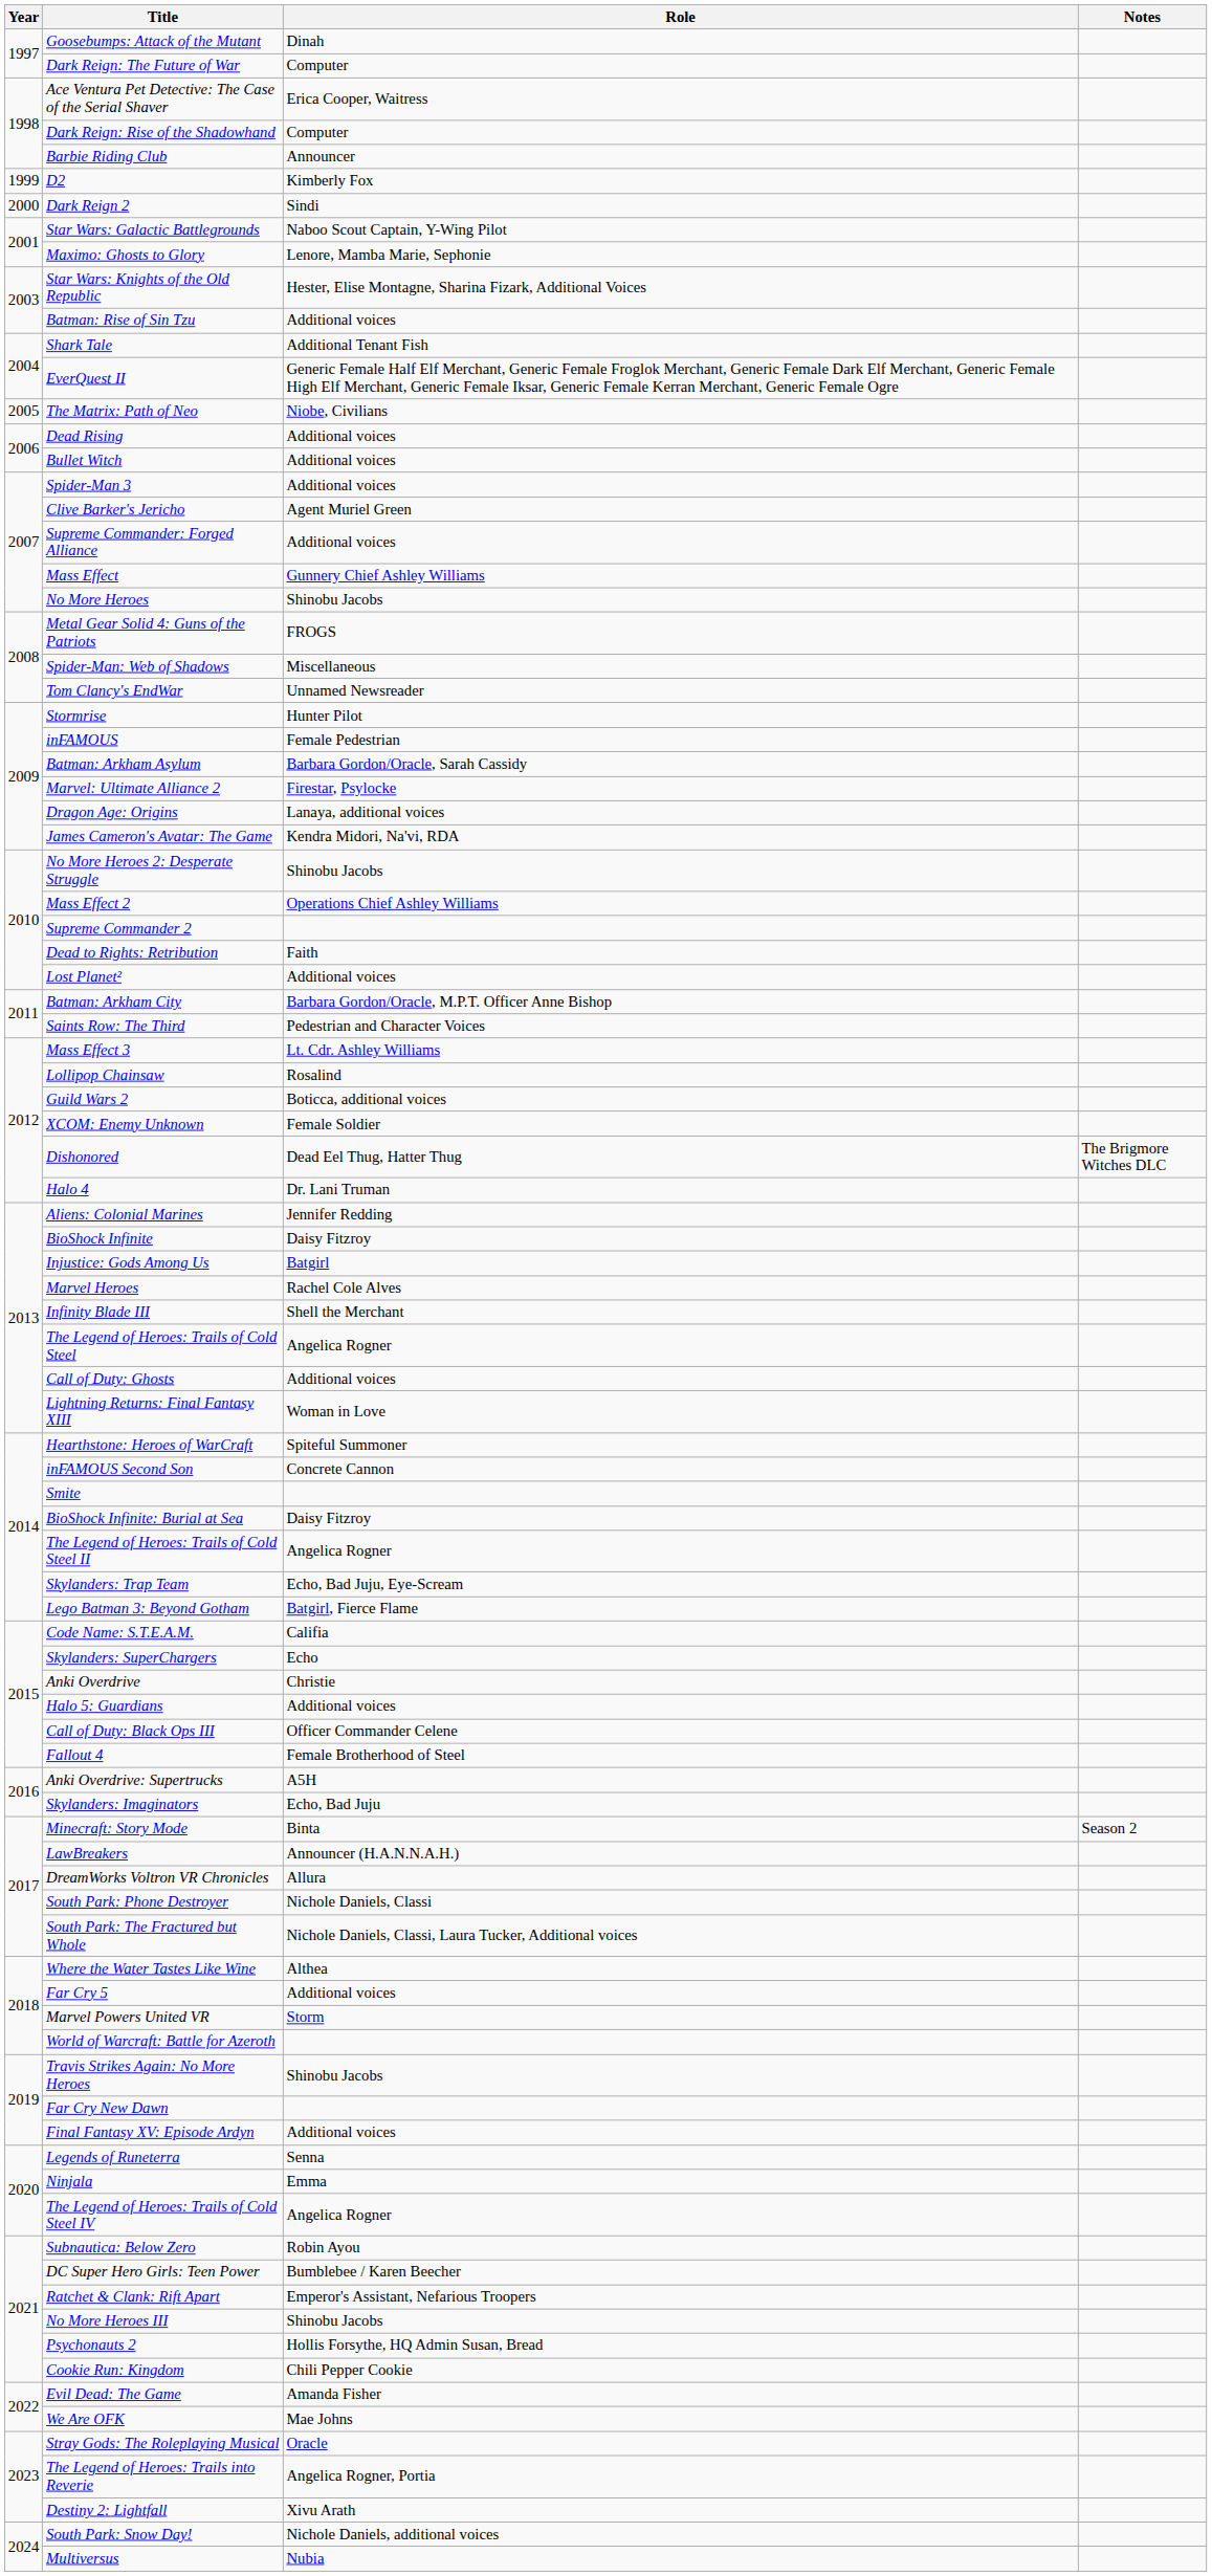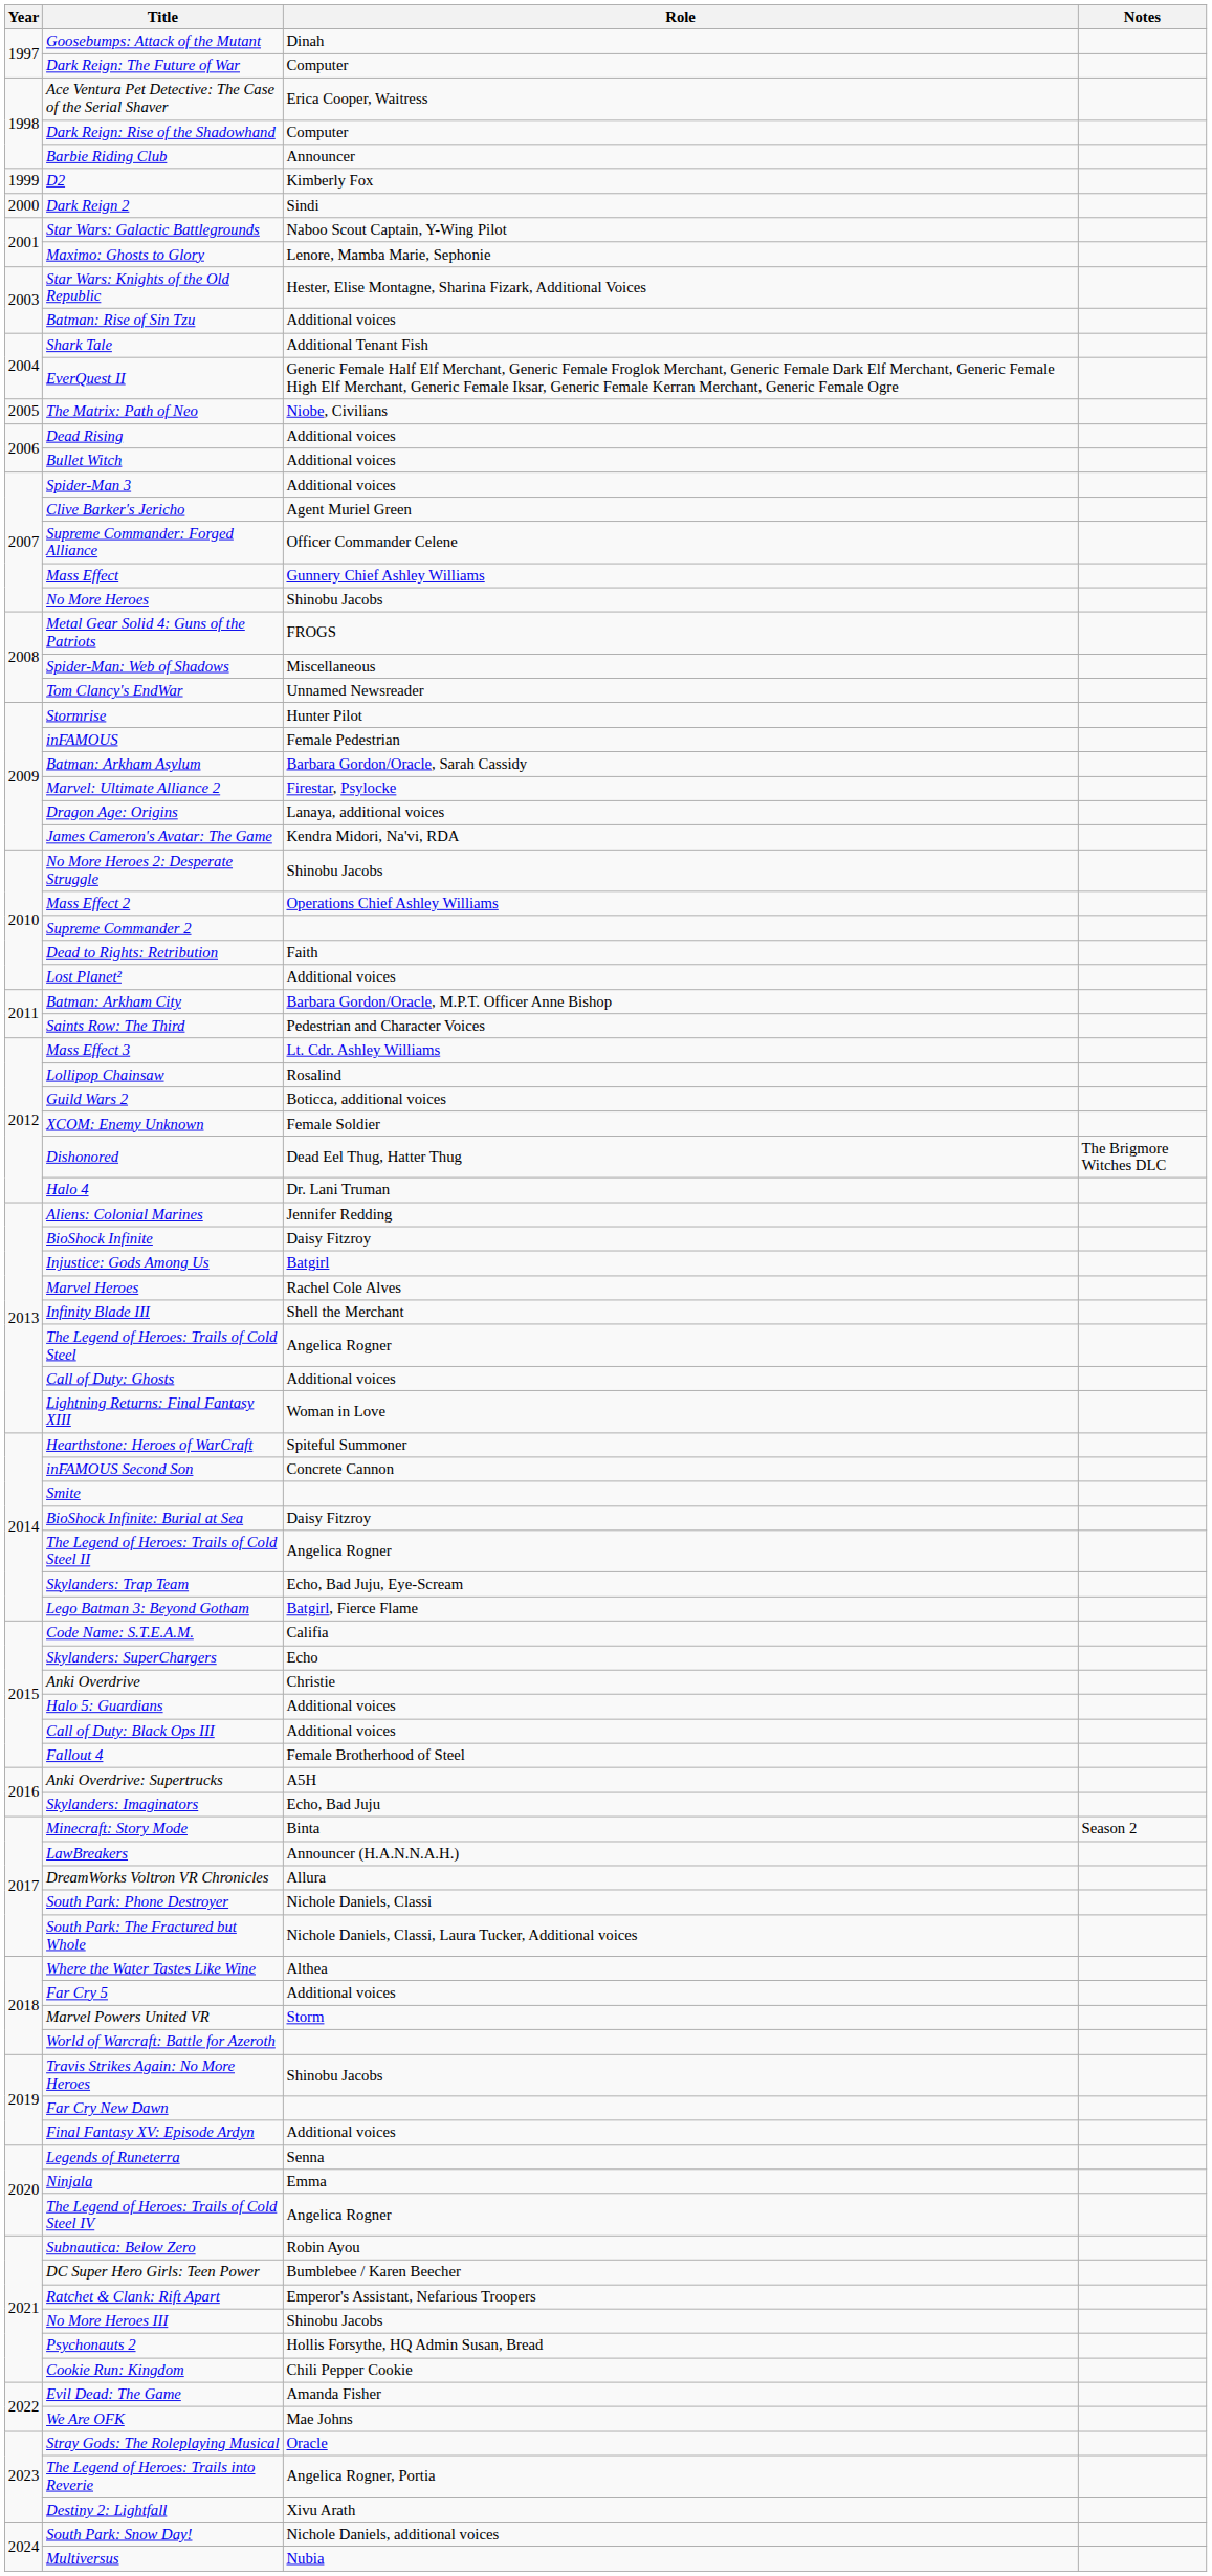 <table class="wikitable sortable plainrowheaders" style="white-space:wrap">
 <tr>
 <th>Year</th>
 <th>Title</th>
 <th>Role</th>
 <th>Notes</th>
 </tr>
 <tr>
 <td rowspan=2>1997</td>
 <td><em><a href='#'>Goosebumps: Attack of the Mutant</a></em></td>
 <td>Dinah</td>
 <td></td>
 </tr>
 <tr>
 <td><em><a href='#'>Dark Reign: The Future of War</a></em></td>
 <td>Computer</td>
 <td></td>
 </tr>
 <tr>
 <td rowspan=3>1998</td>
 <td><em>Ace Ventura Pet Detective: The Case of the Serial Shaver</em></td>
 <td>Erica Cooper, Waitress</td>
 <td></td>
 </tr>
 <tr>
 <td><em><a href='#'>Dark Reign: Rise of the Shadowhand</a></em></td>
 <td>Computer</td>
 <td></td>
 </tr>
 <tr>
 <td><em><a href='#'>Barbie Riding Club</a></em></td>
 <td>Announcer</td>
 <td></td>
 </tr>
 <tr>
 <td>1999</td>
 <td><em><a href='#'>D2</a></em></td>
 <td>Kimberly Fox</td>
 <td></td>
 </tr>
 <tr>
 <td>2000</td>
 <td><em><a href='#'>Dark Reign 2</a></em></td>
 <td>Sindi</td>
 <td></td>
 </tr>
 <tr>
 <td rowspan=2>2001</td>
 <td><em><a href='#'>Star Wars: Galactic Battlegrounds</a></em></td>
 <td>Naboo Scout Captain, Y-Wing Pilot</td>
 <td></td>
 </tr>
 <tr>
 <td><em><a href='#'>Maximo: Ghosts to Glory</a></em></td>
 <td>Lenore, Mamba Marie, Sephonie</td>
 <td></td>
 </tr>
 <tr>
 <td rowspan=2>2003</td>
 <td><em><a href='#'>Star Wars: Knights of the Old Republic</a></em></td>
 <td>Hester, Elise Montagne, Sharina Fizark, Additional Voices</td>
 <td></td>
 </tr>
 <tr>
 <td><em><a href='#'>Batman: Rise of Sin Tzu</a></em></td>
 <td>Additional voices</td>
 <td></td>
 </tr>
 <tr>
 <td rowspan=2>2004</td>
 <td><em><a href='#'>Shark Tale</a></em></td>
 <td>Additional Tenant Fish</td>
 <td></td>
 </tr>
 <tr>
 <td><em><a href='#'>EverQuest II</a></em></td>
 <td>Generic Female Half Elf Merchant, Generic Female Froglok Merchant, Generic Female Dark Elf Merchant, Generic Female High Elf Merchant, Generic Female Iksar, Generic Female Kerran Merchant, Generic Female Ogre</td>
 <td></td>
 </tr>
 <tr>
 <td>2005</td>
 <td><em><a href='#'>The Matrix: Path of Neo</a></em></td>
 <td><a href='#'>Niobe</a>, Civilians</td>
 <td></td>
 </tr>
 <tr>
 <td rowspan=2>2006</td>
 <td><em><a href='#'>Dead Rising</a></em></td>
 <td>Additional voices</td>
 <td></td>
 </tr>
 <tr>
 <td><em><a href='#'>Bullet Witch</a></em></td>
 <td>Additional voices</td>
 <td></td>
 </tr>
 <tr>
 <td rowspan=5>2007</td>
 <td><em><a href='#'>Spider-Man 3</a></em></td>
 <td>Additional voices</td>
 <td></td>
 </tr>
 <tr>
 <td><em><a href='#'>Clive Barker's Jericho</a></em></td>
 <td>Agent Muriel Green</td>
 <td></td>
 </tr>
 <tr>
 <td><em><a href='#'>Supreme Commander: Forged Alliance</a></em></td>
-<td>Additional voices</td>
+<td>Officer Commander Celene</td>
 <td></td>
 </tr>
 <tr>
 <td><em><a href='#'>Mass Effect</a></em></td>
 <td><a href='#'>Gunnery Chief Ashley Williams</a></td>
 <td></td>
 </tr>
 <tr>
 <td><em><a href='#'>No More Heroes</a></em></td>
 <td>Shinobu Jacobs</td>
 <td></td>
 </tr>
 <tr>
 <td rowspan=3>2008</td>
 <td><em><a href='#'>Metal Gear Solid 4: Guns of the Patriots</a></em></td>
 <td>FROGS</td>
 <td></td>
 </tr>
 <tr>
 <td><em><a href='#'>Spider-Man: Web of Shadows</a></em></td>
 <td>Miscellaneous</td>
 <td></td>
 </tr>
 <tr>
 <td><em><a href='#'>Tom Clancy's EndWar</a></em></td>
 <td>Unnamed Newsreader</td>
 <td></td>
 </tr>
 <tr>
 <td rowspan=6>2009</td>
 <td><em><a href='#'>Stormrise</a></em></td>
 <td>Hunter Pilot</td>
 <td></td>
 </tr>
 <tr>
 <td><em><a href='#'>inFAMOUS</a></em></td>
 <td>Female Pedestrian</td>
 <td></td>
 </tr>
 <tr>
 <td><em><a href='#'>Batman: Arkham Asylum</a></em></td>
 <td><a href='#'>Barbara Gordon/Oracle</a>, Sarah Cassidy</td>
 <td></td>
 </tr>
 <tr>
 <td><em><a href='#'>Marvel: Ultimate Alliance 2</a></em></td>
 <td><a href='#'>Firestar</a>, <a href='#'>Psylocke</a></td>
 <td></td>
 </tr>
 <tr>
 <td><em><a href='#'>Dragon Age: Origins</a></em></td>
 <td>Lanaya, additional voices</td>
 <td></td>
 </tr>
 <tr>
 <td><em><a href='#'>James Cameron's Avatar: The Game</a></em></td>
 <td>Kendra Midori, Na'vi, RDA</td>
 <td></td>
 </tr>
 <tr>
 <td rowspan=5>2010</td>
 <td><em><a href='#'>No More Heroes 2: Desperate Struggle</a></em></td>
 <td>Shinobu Jacobs</td>
 <td></td>
 </tr>
 <tr>
 <td><em><a href='#'>Mass Effect 2</a></em></td>
 <td><a href='#'>Operations Chief Ashley Williams</a></td>
 <td></td>
 </tr>
 <tr>
 <td><em><a href='#'>Supreme Commander 2</a></em></td>
 <td></td>
 <td></td>
 </tr>
 <tr>
 <td><em><a href='#'>Dead to Rights: Retribution</a></em></td>
 <td>Faith</td>
 <td></td>
 </tr>
 <tr>
 <td><em><a href='#'>Lost Planet²</a></em></td>
 <td>Additional voices</td>
 <td></td>
 </tr>
 <tr>
 <td rowspan=2>2011</td>
 <td><em><a href='#'>Batman: Arkham City</a></em></td>
 <td><a href='#'>Barbara Gordon/Oracle</a>, M.P.T. Officer Anne Bishop</td>
 <td></td>
 </tr>
 <tr>
 <td><em><a href='#'>Saints Row: The Third</a></em></td>
 <td>Pedestrian and Character Voices</td>
 <td></td>
 </tr>
 <tr>
 <td rowspan=6>2012</td>
 <td><em><a href='#'>Mass Effect 3</a></em></td>
 <td><a href='#'>Lt. Cdr. Ashley Williams</a></td>
 <td></td>
 </tr>
 <tr>
 <td><em><a href='#'>Lollipop Chainsaw</a></em></td>
 <td>Rosalind</td>
 <td></td>
 </tr>
 <tr>
 <td><em><a href='#'>Guild Wars 2</a></em></td>
 <td>Boticca, additional voices</td>
 <td></td>
 </tr>
 <tr>
 <td><em><a href='#'>XCOM: Enemy Unknown</a></em></td>
 <td>Female Soldier</td>
 <td></td>
 </tr>
 <tr>
 <td><em><a href='#'>Dishonored</a></em></td>
 <td>Dead Eel Thug, Hatter Thug</td>
 <td>The Brigmore Witches DLC</td>
 </tr>
 <tr>
 <td><em><a href='#'>Halo 4</a></em></td>
 <td>Dr. Lani Truman</td>
 <td></td>
 </tr>
 <tr>
 <td rowspan=8>2013</td>
 <td><em><a href='#'>Aliens: Colonial Marines</a></em></td>
 <td>Jennifer Redding</td>
 <td></td>
 </tr>
 <tr>
 <td><em><a href='#'>BioShock Infinite</a></em></td>
 <td>Daisy Fitzroy</td>
 <td></td>
 </tr>
 <tr>
 <td><em><a href='#'>Injustice: Gods Among Us</a></em></td>
 <td><a href='#'>Batgirl</a></td>
 <td></td>
 </tr>
 <tr>
 <td><em><a href='#'>Marvel Heroes</a></em></td>
 <td>Rachel Cole Alves</td>
 <td></td>
 </tr>
 <tr>
 <td><em><a href='#'>Infinity Blade III</a></em></td>
 <td>Shell the Merchant</td>
 <td></td>
 </tr>
 <tr>
 <td><em><a href='#'>The Legend of Heroes: Trails of Cold Steel</a></em></td>
 <td>Angelica Rogner</td>
 <td></td>
 </tr>
 <tr>
 <td><em><a href='#'>Call of Duty: Ghosts</a></em></td>
 <td>Additional voices</td>
 <td></td>
 </tr>
 <tr>
 <td><em><a href='#'>Lightning Returns: Final Fantasy XIII</a></em></td>
 <td>Woman in Love</td>
 <td></td>
 </tr>
 <tr>
 <td rowspan=7>2014</td>
 <td><em><a href='#'>Hearthstone: Heroes of WarCraft</a></em></td>
 <td>Spiteful Summoner</td>
 <td></td>
 </tr>
 <tr>
 <td><em><a href='#'>inFAMOUS Second Son</a></em></td>
 <td>Concrete Cannon</td>
 <td></td>
 </tr>
 <tr>
 <td><em><a href='#'>Smite</a></em></td>
 <td></td>
 <td></td>
 </tr>
 <tr>
 <td><em><a href='#'>BioShock Infinite: Burial at Sea</a></em></td>
 <td>Daisy Fitzroy</td>
 <td></td>
 </tr>
 <tr>
 <td><em><a href='#'>The Legend of Heroes: Trails of Cold Steel II</a></em></td>
 <td>Angelica Rogner</td>
 <td></td>
 </tr>
 <tr>
 <td><em><a href='#'>Skylanders: Trap Team</a></em></td>
 <td>Echo, Bad Juju, Eye-Scream</td>
 <td></td>
 </tr>
 <tr>
 <td><em><a href='#'>Lego Batman 3: Beyond Gotham</a></em></td>
 <td><a href='#'>Batgirl</a>, Fierce Flame</td>
 <td></td>
 </tr>
 <tr>
 <td rowspan=6>2015</td>
 <td><em><a href='#'>Code Name: S.T.E.A.M.</a></em></td>
 <td>Califia</td>
 <td></td>
 </tr>
 <tr>
 <td><em><a href='#'>Skylanders: SuperChargers</a></em></td>
 <td>Echo</td>
 <td></td>
 </tr>
 <tr>
 <td><em>Anki Overdrive</em></td>
 <td>Christie</td>
 <td></td>
 </tr>
 <tr>
 <td><em><a href='#'>Halo 5: Guardians</a></em></td>
 <td>Additional voices</td>
 <td></td>
 </tr>
 <tr>
 <td><em><a href='#'>Call of Duty: Black Ops III</a></em></td>
-<td>Officer Commander Celene</td>
+<td>Additional voices</td>
 <td></td>
 </tr>
 <tr>
 <td><em><a href='#'>Fallout 4</a></em></td>
 <td>Female Brotherhood of Steel</td>
 <td></td>
 </tr>
 <tr>
 <td rowspan=2>2016</td>
 <td><em>Anki Overdrive: Supertrucks</em></td>
 <td>A5H</td>
 <td></td>
 </tr>
 <tr>
 <td><em><a href='#'>Skylanders: Imaginators</a></em></td>
 <td>Echo, Bad Juju</td>
 <td></td>
 </tr>
 <tr>
 <td rowspan=5>2017</td>
 <td><em><a href='#'>Minecraft: Story Mode</a></em></td>
 <td>Binta</td>
 <td>Season 2</td>
 </tr>
 <tr>
 <td><em><a href='#'>LawBreakers</a></em></td>
 <td>Announcer (H.A.N.N.A.H.)</td>
 <td></td>
 </tr>
 <tr>
 <td><em>DreamWorks Voltron VR Chronicles</em></td>
 <td>Allura</td>
 <td></td>
 </tr>
 <tr>
 <td><em><a href='#'>South Park: Phone Destroyer</a></em></td>
 <td>Nichole Daniels, Classi</td>
 <td></td>
 </tr>
 <tr>
 <td><em><a href='#'>South Park: The Fractured but Whole</a></em></td>
 <td>Nichole Daniels, Classi, Laura Tucker, Additional voices</td>
 <td></td>
 </tr>
 <tr>
 <td rowspan=4>2018</td>
 <td><em><a href='#'>Where the Water Tastes Like Wine</a></em></td>
 <td>Althea</td>
 <td></td>
 </tr>
 <tr>
 <td><em><a href='#'>Far Cry 5</a></em></td>
 <td>Additional voices</td>
 <td></td>
 </tr>
 <tr>
 <td><em>Marvel Powers United VR</em></td>
 <td><a href='#'>Storm</a></td>
 <td></td>
 </tr>
 <tr>
 <td><em><a href='#'>World of Warcraft: Battle for Azeroth</a></em></td>
 <td></td>
 <td></td>
 </tr>
 <tr>
 <td rowspan=3>2019</td>
 <td><em><a href='#'>Travis Strikes Again: No More Heroes</a></em></td>
 <td>Shinobu Jacobs</td>
 <td></td>
 </tr>
 <tr>
 <td><em><a href='#'>Far Cry New Dawn</a></em></td>
 <td></td>
 <td></td>
 </tr>
 <tr>
 <td><em><a href='#'>Final Fantasy XV: Episode Ardyn</a></em></td>
 <td>Additional voices</td>
 <td></td>
 </tr>
 <tr>
 <td rowspan=3>2020</td>
 <td><em><a href='#'>Legends of Runeterra</a></em></td>
 <td>Senna</td>
 <td></td>
 </tr>
 <tr>
 <td><em><a href='#'>Ninjala</a></em></td>
 <td>Emma</td>
 <td></td>
 </tr>
 <tr>
 <td><em><a href='#'>The Legend of Heroes: Trails of Cold Steel IV</a></em></td>
 <td>Angelica Rogner</td>
 <td></td>
 </tr>
 <tr>
 <td rowspan=6>2021</td>
 <td><em><a href='#'>Subnautica: Below Zero</a></em></td>
 <td>Robin Ayou</td>
 <td></td>
 </tr>
 <tr>
 <td><em>DC Super Hero Girls: Teen Power</em></td>
 <td>Bumblebee / Karen Beecher</td>
 <td></td>
 </tr>
 <tr>
 <td><em><a href='#'>Ratchet & Clank: Rift Apart</a></em></td>
 <td>Emperor's Assistant, Nefarious Troopers</td>
 <td></td>
 </tr>
 <tr>
 <td><em><a href='#'>No More Heroes III</a></em></td>
 <td>Shinobu Jacobs</td>
 <td></td>
 </tr>
 <tr>
 <td><em><a href='#'>Psychonauts 2</a></em></td>
 <td>Hollis Forsythe, HQ Admin Susan, Bread</td>
 <td></td>
 </tr>
 <tr>
 <td><em><a href='#'>Cookie Run: Kingdom</a></em></td>
 <td>Chili Pepper Cookie</td>
 <td></td>
 </tr>
 <tr>
 <td rowspan=2>2022</td>
 <td><em><a href='#'>Evil Dead: The Game</a></em></td>
 <td>Amanda Fisher</td>
 <td></td>
 </tr>
 <tr>
 <td><em><a href='#'>We Are OFK</a></em></td>
 <td>Mae Johns</td>
 <td></td>
 </tr>
 <tr>
 <td rowspan=3>2023</td>
 <td><em><a href='#'>Stray Gods: The Roleplaying Musical</a></em></td>
 <td><a href='#'>Oracle</a></td>
 <td></td>
 </tr>
 <tr>
 <td><em><a href='#'>The Legend of Heroes: Trails into Reverie</a></em></td>
 <td>Angelica Rogner, Portia</td>
 <td></td>
 </tr>
 <tr>
 <td><em><a href='#'>Destiny 2: Lightfall</a></em></td>
 <td>Xivu Arath</td>
 <td></td>
 </tr>
 <tr>
 <td rowspan=2>2024</td>
 <td><em><a href='#'>South Park: Snow Day!</a></em></td>
 <td>Nichole Daniels, additional voices</td>
 <td></td>
 </tr>
 <tr>
 <td><em><a href='#'>Multiversus</a></em></td>
 <td><a href='#'>Nubia</a></td>
 <td></td>
 </tr>
 </table>
